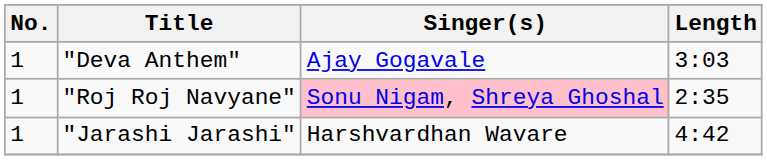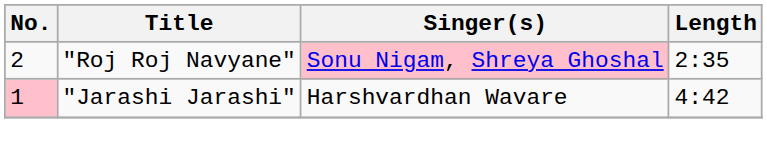 <table class="wikitable">
 <tr>
 <th>No.</th>
 <th>Title</th>
 <th>Singer(s)</th>
 <th>Length</th>
 </tr>
 <tr>
-<td>1</td>
-<td>"Deva Anthem"</td>
-<td><a href='#'>Ajay Gogavale</a></td>
-<td>3:03</td>
-</tr>
-<tr>
-<td>1</td>
+<td>2</td>
 <td>"Roj Roj Navyane"</td>
 <td style="background: pink;"><a href='#'>Sonu Nigam</a>, <a href='#'>Shreya Ghoshal</a></td>
 <td>2:35</td>
 </tr>
 <tr>
-<td>1</td>
+<td style="background: pink;">1</td>
 <td>"Jarashi Jarashi"</td>
 <td>Harshvardhan Wavare</td>
 <td>4:42</td>
 </tr>
 <tr>
 </tr>
 </table>
